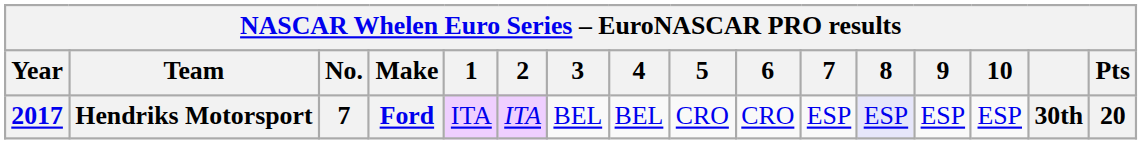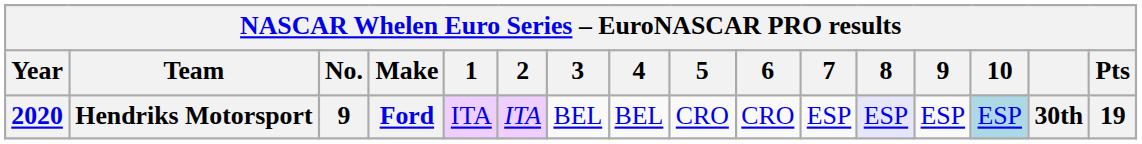 <table class="wikitable" style="text-align:center; font-size:75%">
 <tr>
 <th colspan=21><a href='#'>NASCAR Whelen Euro Series</a> – EuroNASCAR PRO results</th>
 </tr>
 <tr>
 <th>Year</th>
 <th>Team</th>
 <th>No.</th>
 <th>Make</th>
 <th>1</th>
 <th>2</th>
 <th>3</th>
 <th>4</th>
 <th>5</th>
 <th>6</th>
 <th>7</th>
 <th>8</th>
 <th>9</th>
 <th>10</th>
 <th></th>
 <th>Pts</th>
 </tr>
 <tr>
-<th><a href='#'>2017</a></th>
+<th><a href='#'>2020</a></th>
 <th nowrap>Hendriks Motorsport</th>
-<th>7</th>
+<th>9</th>
 <th nowrap><a href='#'>Ford</a></th>
 <td style="background-color:#EFCFFF"><a href='#'>ITA</a><br></td>
 <td style="background-color:#EFCFFF"><em><a href='#'>ITA</a></em><br></td>
 <td><a href='#'>BEL</a></td>
 <td><a href='#'>BEL</a></td>
 <td><a href='#'>CRO</a></td>
 <td><a href='#'>CRO</a></td>
 <td><a href='#'>ESP</a></td>
 <td style="background: lavender;"><a href='#'>ESP</a></td>
 <td><a href='#'>ESP</a></td>
-<td><a href='#'>ESP</a></td>
+<td style="background: lightblue;"><a href='#'>ESP</a></td>
 <th>30th</th>
-<th>20</th>
+<th>19</th>
 </tr>
 </table>
